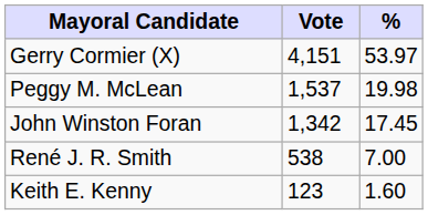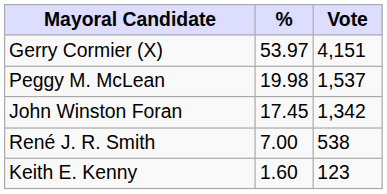 <table class="wikitable">
 <tr>
 <th style="background:#ddf; width:200px;">Mayoral Candidate</th>
+<th style="background:#ddf; width:30px;">%</th>
 <th style="background:#ddf; width:50px;">Vote</th>
-<th style="background:#ddf; width:30px;">%</th>
 </tr>
 <tr>
 <td>Gerry Cormier (X)</td>
+<td>53.97</td>
 <td>4,151</td>
-<td>53.97</td>
 </tr>
 <tr>
 <td>Peggy M. McLean</td>
+<td>19.98</td>
 <td>1,537</td>
-<td>19.98</td>
 </tr>
 <tr>
 <td>John Winston Foran</td>
+<td>17.45</td>
 <td>1,342</td>
-<td>17.45</td>
 </tr>
 <tr>
 <td>René J. R. Smith</td>
+<td>7.00</td>
 <td>538</td>
-<td>7.00</td>
 </tr>
 <tr>
 <td>Keith E. Kenny</td>
+<td>1.60</td>
 <td>123</td>
-<td>1.60</td>
 </tr>
 </table>
